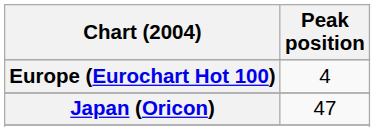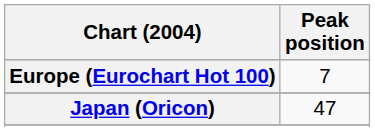 <table class="wikitable sortable plainrowheaders" style="text-align:center">
 <tr>
 <th scope="col">Chart (2004)</th>
 <th scope="col">Peak<br>position</th>
 </tr>
 <tr>
 </tr>
 <tr>
 <th scope="row">Europe (<a href='#'>Eurochart Hot 100</a>)</th>
-<td>4</td>
+<td>7</td>
 </tr>
 <tr>
 </tr>
 <tr>
 </tr>
 <tr>
 <th scope="row"><a href='#'>Japan</a> (<a href='#'>Oricon</a>)</th>
 <td>47</td>
 </tr>
 <tr>
 </tr>
 <tr>
 </tr>
 <tr>
 </tr>
 </table>
